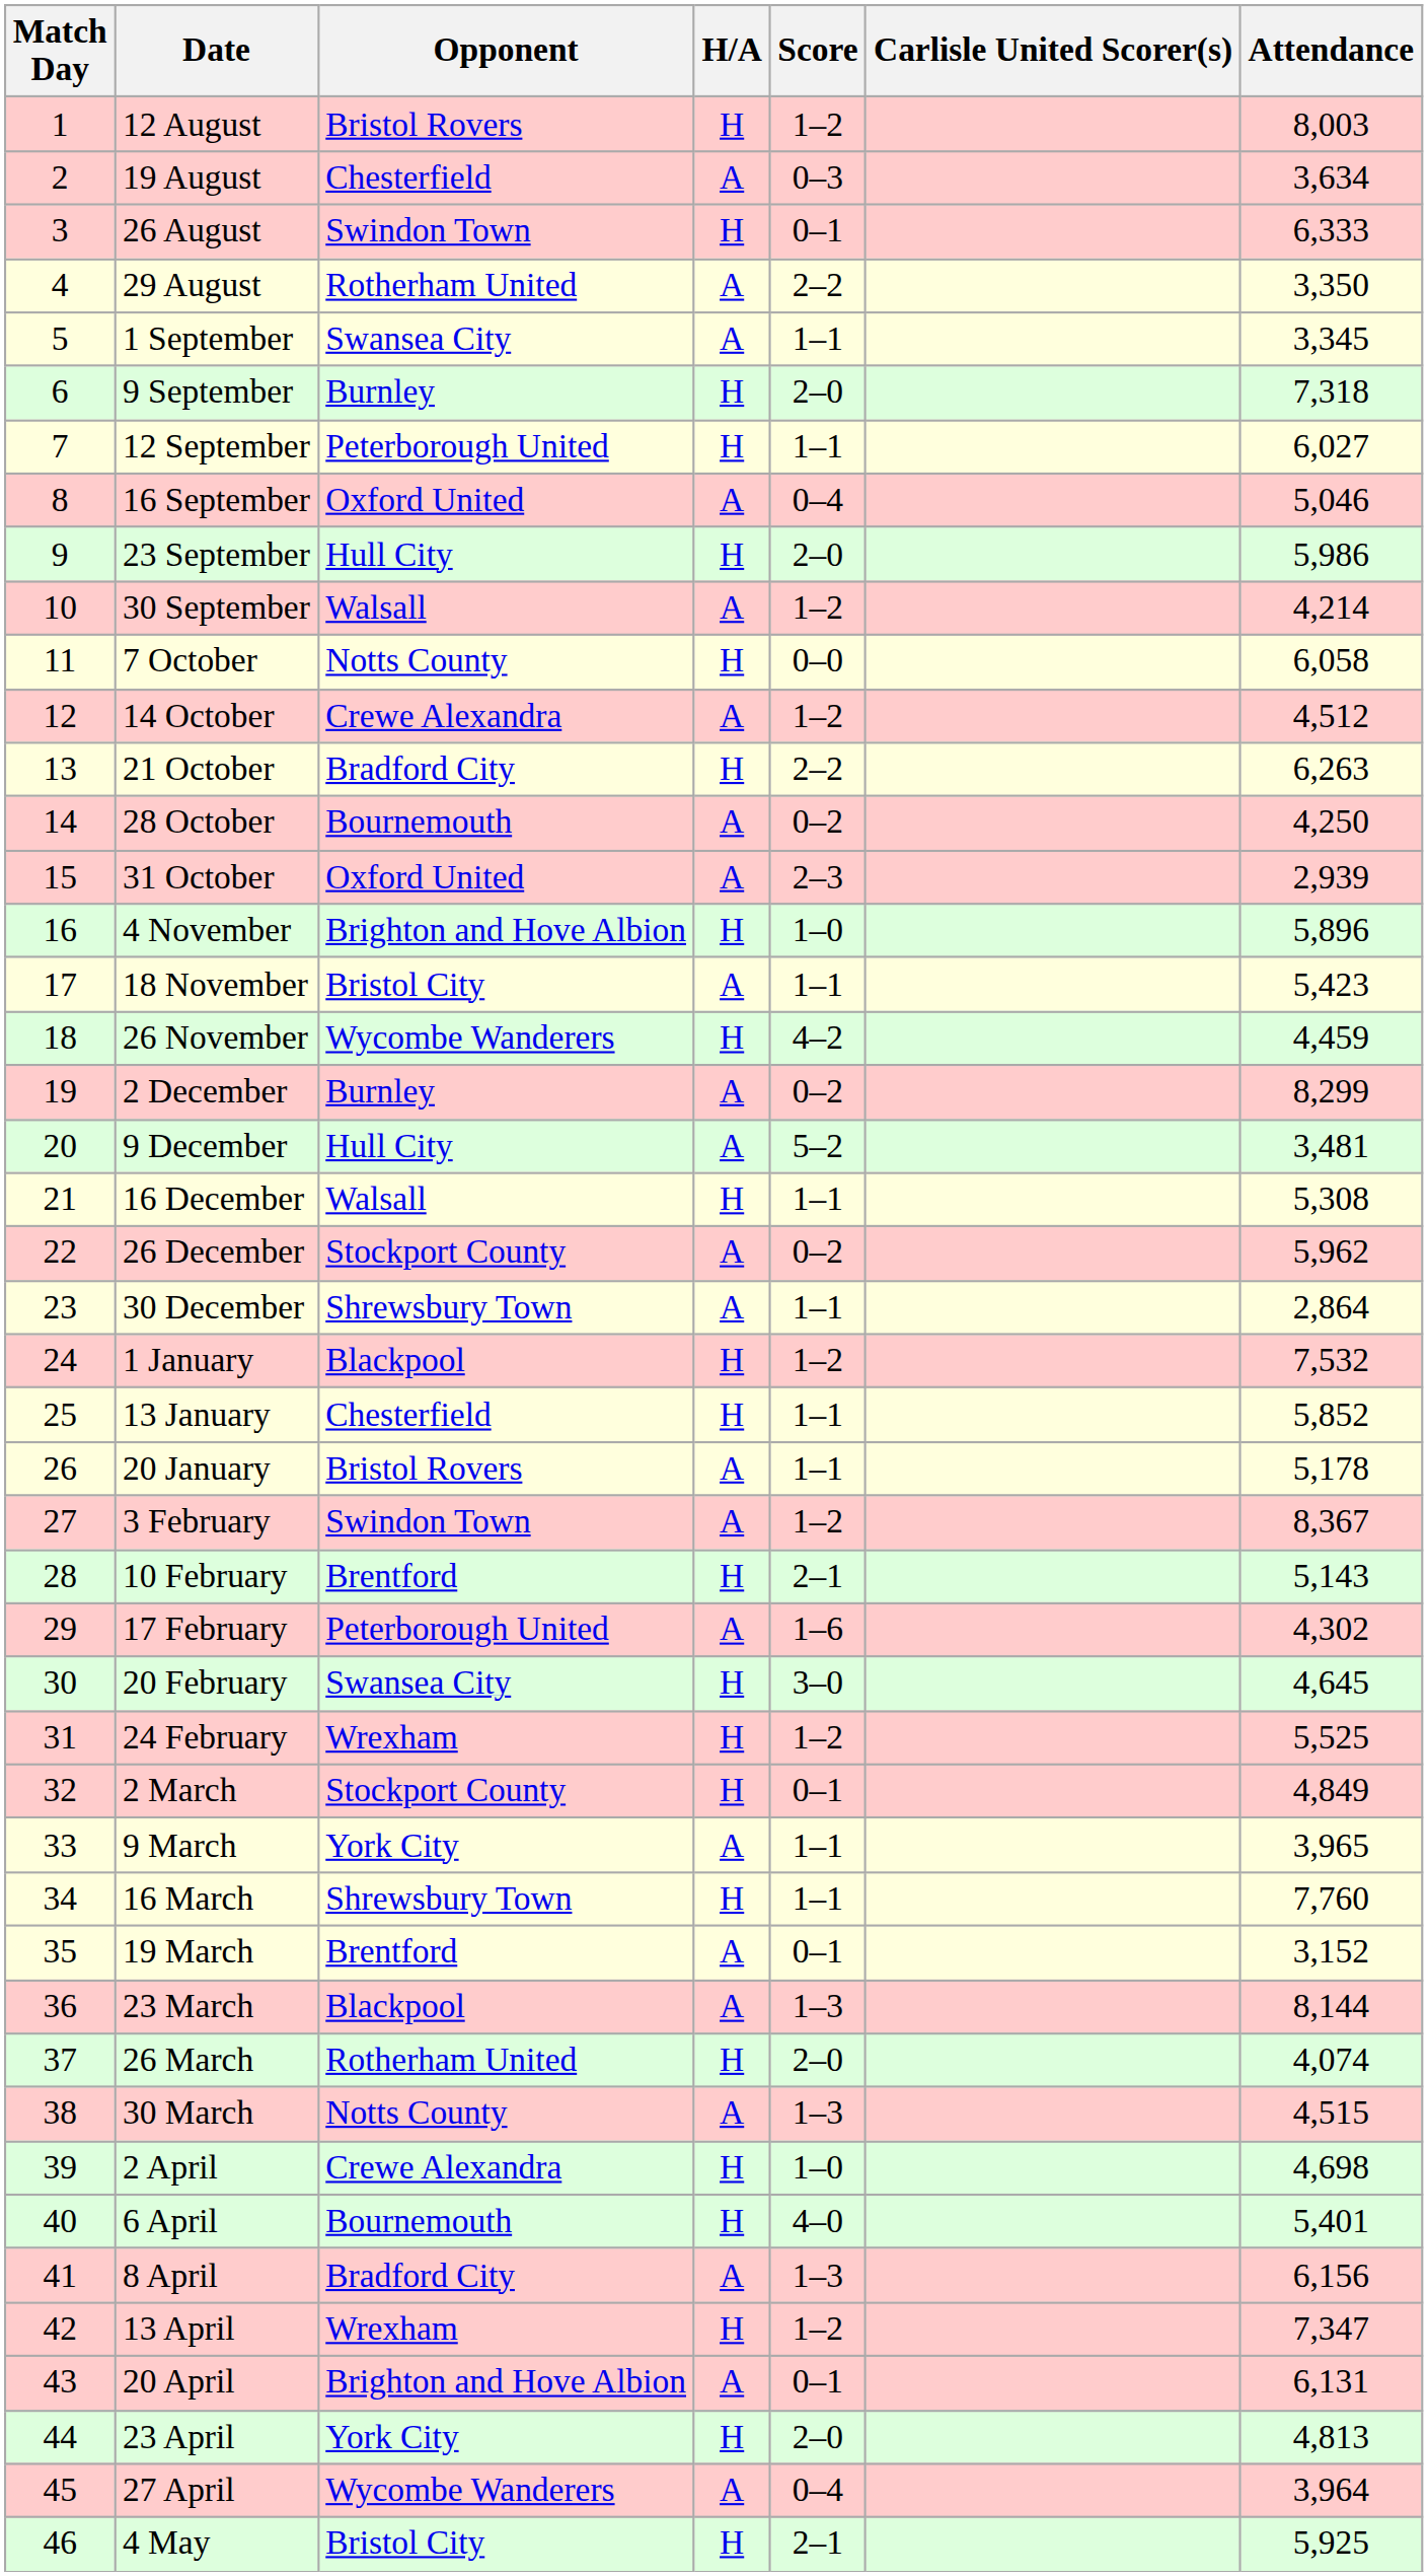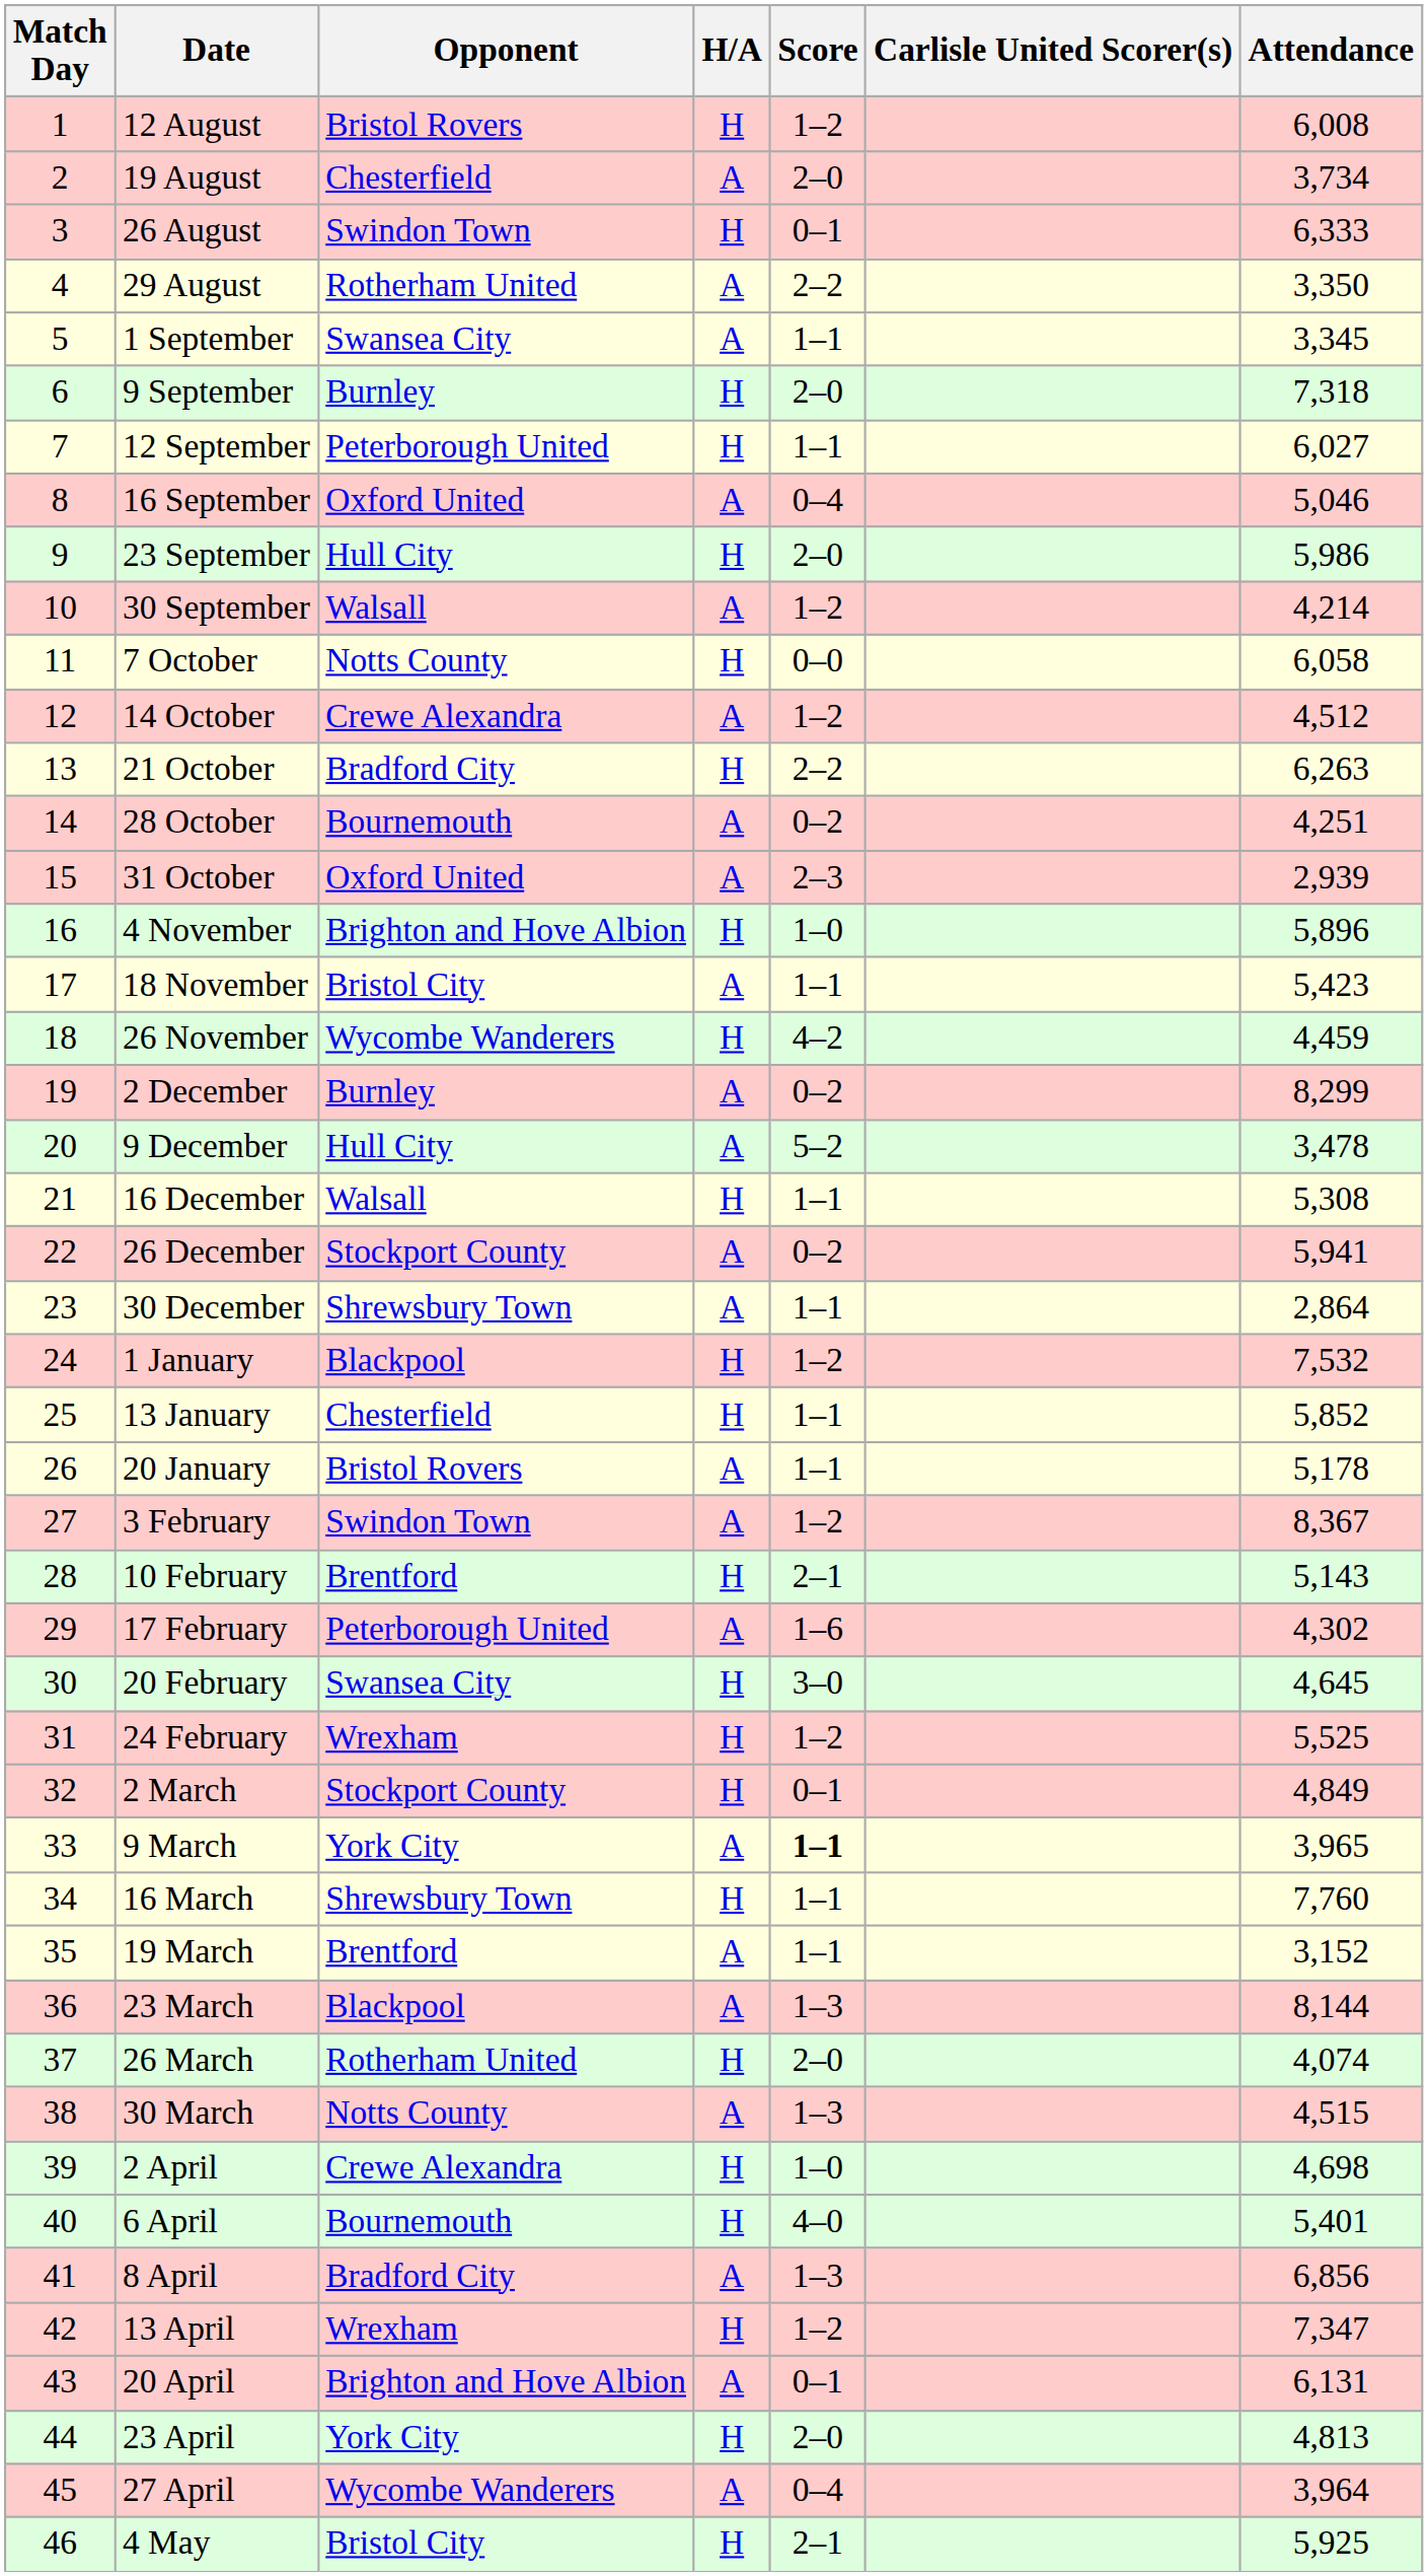 <table class="wikitable" style="text-align:center">
 <tr>
 <th>Match<br> Day</th>
 <th>Date</th>
 <th>Opponent</th>
 <th>H/A</th>
 <th>Score</th>
 <th>Carlisle United Scorer(s)</th>
 <th>Attendance</th>
 </tr>
 <tr bgcolor=#FFCCCC>
 <td>1</td>
 <td align=left>12 August</td>
 <td align=left><a href='#'>Bristol Rovers</a></td>
 <td><a href='#'>H</a></td>
 <td>1–2</td>
 <td align=left></td>
-<td>8,003</td>
+<td>6,008</td>
 </tr>
 <tr bgcolor=#FFCCCC>
 <td>2</td>
 <td align=left>19 August</td>
 <td align=left><a href='#'>Chesterfield</a></td>
 <td><a href='#'>A</a></td>
-<td>0–3</td>
+<td>2–0</td>
 <td align=left></td>
-<td>3,634</td>
+<td>3,734</td>
 </tr>
 <tr bgcolor=#FFCCCC>
 <td>3</td>
 <td align=left>26 August</td>
 <td align=left><a href='#'>Swindon Town</a></td>
 <td><a href='#'>H</a></td>
 <td>0–1</td>
 <td align=left></td>
 <td>6,333</td>
 </tr>
 <tr bgcolor=#ffffdd>
 <td>4</td>
 <td align=left>29 August</td>
 <td align=left><a href='#'>Rotherham United</a></td>
 <td><a href='#'>A</a></td>
 <td>2–2</td>
 <td align=left></td>
 <td>3,350</td>
 </tr>
 <tr bgcolor=#ffffdd>
 <td>5</td>
 <td align=left>1 September</td>
 <td align=left><a href='#'>Swansea City</a></td>
 <td><a href='#'>A</a></td>
 <td>1–1</td>
 <td align=left></td>
 <td>3,345</td>
 </tr>
 <tr bgcolor=#ddffdd>
 <td>6</td>
 <td align=left>9 September</td>
 <td align=left><a href='#'>Burnley</a></td>
 <td><a href='#'>H</a></td>
 <td>2–0</td>
 <td align=left></td>
 <td>7,318</td>
 </tr>
 <tr bgcolor=#ffffdd>
 <td>7</td>
 <td align=left>12 September</td>
 <td align=left><a href='#'>Peterborough United</a></td>
 <td><a href='#'>H</a></td>
 <td>1–1</td>
 <td align=left></td>
 <td>6,027</td>
 </tr>
 <tr bgcolor=#FFCCCC>
 <td>8</td>
 <td align=left>16 September</td>
 <td align=left><a href='#'>Oxford United</a></td>
 <td><a href='#'>A</a></td>
 <td>0–4</td>
 <td align=left></td>
 <td>5,046</td>
 </tr>
 <tr bgcolor=#ddffdd>
 <td>9</td>
 <td align=left>23 September</td>
 <td align=left><a href='#'>Hull City</a></td>
 <td><a href='#'>H</a></td>
 <td>2–0</td>
 <td align=left></td>
 <td>5,986</td>
 </tr>
 <tr bgcolor=#FFCCCC>
 <td>10</td>
 <td align=left>30 September</td>
 <td align=left><a href='#'>Walsall</a></td>
 <td><a href='#'>A</a></td>
 <td>1–2</td>
 <td align=left></td>
 <td>4,214</td>
 </tr>
 <tr bgcolor=#ffffdd>
 <td>11</td>
 <td align=left>7 October</td>
 <td align=left><a href='#'>Notts County</a></td>
 <td><a href='#'>H</a></td>
 <td>0–0</td>
 <td align=left></td>
 <td>6,058</td>
 </tr>
 <tr bgcolor=#FFCCCC>
 <td>12</td>
 <td align=left>14 October</td>
 <td align=left><a href='#'>Crewe Alexandra</a></td>
 <td><a href='#'>A</a></td>
 <td>1–2</td>
 <td align=left></td>
 <td>4,512</td>
 </tr>
 <tr bgcolor=#ffffdd>
 <td>13</td>
 <td align=left>21 October</td>
 <td align=left><a href='#'>Bradford City</a></td>
 <td><a href='#'>H</a></td>
 <td>2–2</td>
 <td align=left></td>
 <td>6,263</td>
 </tr>
 <tr bgcolor=#FFCCCC>
 <td>14</td>
 <td align=left>28 October</td>
 <td align=left><a href='#'>Bournemouth</a></td>
 <td><a href='#'>A</a></td>
 <td>0–2</td>
 <td align=left></td>
-<td>4,250</td>
+<td>4,251</td>
 </tr>
 <tr bgcolor=#FFCCCC>
 <td>15</td>
 <td align=left>31 October</td>
 <td align=left><a href='#'>Oxford United</a></td>
 <td><a href='#'>A</a></td>
 <td>2–3</td>
 <td align=left></td>
 <td>2,939</td>
 </tr>
 <tr bgcolor=#ddffdd>
 <td>16</td>
 <td align=left>4 November</td>
 <td align=left><a href='#'>Brighton and Hove Albion</a></td>
 <td><a href='#'>H</a></td>
 <td>1–0</td>
 <td align=left></td>
 <td>5,896</td>
 </tr>
 <tr bgcolor=#ffffdd>
 <td>17</td>
 <td align=left>18 November</td>
 <td align=left><a href='#'>Bristol City</a></td>
 <td><a href='#'>A</a></td>
 <td>1–1</td>
 <td align=left></td>
 <td>5,423</td>
 </tr>
 <tr bgcolor=#ddffdd>
 <td>18</td>
 <td align=left>26 November</td>
 <td align=left><a href='#'>Wycombe Wanderers</a></td>
 <td><a href='#'>H</a></td>
 <td>4–2</td>
 <td align=left></td>
 <td>4,459</td>
 </tr>
 <tr bgcolor=#FFCCCC>
 <td>19</td>
 <td align=left>2 December</td>
 <td align=left><a href='#'>Burnley</a></td>
 <td><a href='#'>A</a></td>
 <td>0–2</td>
 <td align=left></td>
 <td>8,299</td>
 </tr>
 <tr bgcolor=#ddffdd>
 <td>20</td>
 <td align=left>9 December</td>
 <td align=left><a href='#'>Hull City</a></td>
 <td><a href='#'>A</a></td>
 <td>5–2</td>
 <td align=left></td>
-<td>3,481</td>
+<td>3,478</td>
 </tr>
 <tr bgcolor=#ffffdd>
 <td>21</td>
 <td align=left>16 December</td>
 <td align=left><a href='#'>Walsall</a></td>
 <td><a href='#'>H</a></td>
 <td>1–1</td>
 <td align=left></td>
 <td>5,308</td>
 </tr>
 <tr bgcolor=#FFCCCC>
 <td>22</td>
 <td align=left>26 December</td>
 <td align=left><a href='#'>Stockport County</a></td>
 <td><a href='#'>A</a></td>
 <td>0–2</td>
 <td align=left></td>
-<td>5,962</td>
+<td>5,941</td>
 </tr>
 <tr bgcolor=#ffffdd>
 <td>23</td>
 <td align=left>30 December</td>
 <td align=left><a href='#'>Shrewsbury Town</a></td>
 <td><a href='#'>A</a></td>
 <td>1–1</td>
 <td align=left></td>
 <td>2,864</td>
 </tr>
 <tr bgcolor=#FFCCCC>
 <td>24</td>
 <td align=left>1 January</td>
 <td align=left><a href='#'>Blackpool</a></td>
 <td><a href='#'>H</a></td>
 <td>1–2</td>
 <td align=left></td>
 <td>7,532</td>
 </tr>
 <tr bgcolor=#ffffdd>
 <td>25</td>
 <td align=left>13 January</td>
 <td align=left><a href='#'>Chesterfield</a></td>
 <td><a href='#'>H</a></td>
 <td>1–1</td>
 <td align=left></td>
 <td>5,852</td>
 </tr>
 <tr bgcolor=#ffffdd>
 <td>26</td>
 <td align=left>20 January</td>
 <td align=left><a href='#'>Bristol Rovers</a></td>
 <td><a href='#'>A</a></td>
 <td>1–1</td>
 <td align=left></td>
 <td>5,178</td>
 </tr>
 <tr bgcolor=#FFCCCC>
 <td>27</td>
 <td align=left>3 February</td>
 <td align=left><a href='#'>Swindon Town</a></td>
 <td><a href='#'>A</a></td>
 <td>1–2</td>
 <td align=left></td>
 <td>8,367</td>
 </tr>
 <tr bgcolor=#ddffdd>
 <td>28</td>
 <td align=left>10 February</td>
 <td align=left><a href='#'>Brentford</a></td>
 <td><a href='#'>H</a></td>
 <td>2–1</td>
 <td align=left></td>
 <td>5,143</td>
 </tr>
 <tr bgcolor=#FFCCCC>
 <td>29</td>
 <td align=left>17 February</td>
 <td align=left><a href='#'>Peterborough United</a></td>
 <td><a href='#'>A</a></td>
 <td>1–6</td>
 <td align=left></td>
 <td>4,302</td>
 </tr>
 <tr bgcolor=#ddffdd>
 <td>30</td>
 <td align=left>20 February</td>
 <td align=left><a href='#'>Swansea City</a></td>
 <td><a href='#'>H</a></td>
 <td>3–0</td>
 <td align=left></td>
 <td>4,645</td>
 </tr>
 <tr bgcolor=#FFCCCC>
 <td>31</td>
 <td align=left>24 February</td>
 <td align=left><a href='#'>Wrexham</a></td>
 <td><a href='#'>H</a></td>
 <td>1–2</td>
 <td align=left></td>
 <td>5,525</td>
 </tr>
 <tr bgcolor=#FFCCCC>
 <td>32</td>
 <td align=left>2 March</td>
 <td align=left><a href='#'>Stockport County</a></td>
 <td><a href='#'>H</a></td>
 <td>0–1</td>
 <td align=left></td>
 <td>4,849</td>
 </tr>
 <tr bgcolor=#ffffdd>
 <td>33</td>
 <td align=left>9 March</td>
 <td align=left><a href='#'>York City</a></td>
 <td><a href='#'>A</a></td>
-<td>1–1</td>
+<td><strong>1–1</strong></td>
 <td align=left></td>
 <td>3,965</td>
 </tr>
 <tr bgcolor=#ffffdd>
 <td>34</td>
 <td align=left>16 March</td>
 <td align=left><a href='#'>Shrewsbury Town</a></td>
 <td><a href='#'>H</a></td>
 <td>1–1</td>
 <td align=left></td>
 <td>7,760</td>
 </tr>
 <tr bgcolor=#ffffdd>
 <td>35</td>
 <td align=left>19 March</td>
 <td align=left><a href='#'>Brentford</a></td>
 <td><a href='#'>A</a></td>
-<td>0–1</td>
+<td>1–1</td>
 <td align=left></td>
 <td>3,152</td>
 </tr>
 <tr bgcolor=#FFCCCC>
 <td>36</td>
 <td align=left>23 March</td>
 <td align=left><a href='#'>Blackpool</a></td>
 <td><a href='#'>A</a></td>
 <td>1–3</td>
 <td align=left></td>
 <td>8,144</td>
 </tr>
 <tr bgcolor=#ddffdd>
 <td>37</td>
 <td align=left>26 March</td>
 <td align=left><a href='#'>Rotherham United</a></td>
 <td><a href='#'>H</a></td>
 <td>2–0</td>
 <td align=left></td>
 <td>4,074</td>
 </tr>
 <tr bgcolor=#FFCCCC>
 <td>38</td>
 <td align=left>30 March</td>
 <td align=left><a href='#'>Notts County</a></td>
 <td><a href='#'>A</a></td>
 <td>1–3</td>
 <td align=left></td>
 <td>4,515</td>
 </tr>
 <tr bgcolor=#ddffdd>
 <td>39</td>
 <td align=left>2 April</td>
 <td align=left><a href='#'>Crewe Alexandra</a></td>
 <td><a href='#'>H</a></td>
 <td>1–0</td>
 <td align=left></td>
 <td>4,698</td>
 </tr>
 <tr bgcolor=#ddffdd>
 <td>40</td>
 <td align=left>6 April</td>
 <td align=left><a href='#'>Bournemouth</a></td>
 <td><a href='#'>H</a></td>
 <td>4–0</td>
 <td align=left></td>
 <td>5,401</td>
 </tr>
 <tr bgcolor=#FFCCCC>
 <td>41</td>
 <td align=left>8 April</td>
 <td align=left><a href='#'>Bradford City</a></td>
 <td><a href='#'>A</a></td>
 <td>1–3</td>
 <td align=left></td>
-<td>6,156</td>
+<td>6,856</td>
 </tr>
 <tr bgcolor=#FFCCCC>
 <td>42</td>
 <td align=left>13 April</td>
 <td align=left><a href='#'>Wrexham</a></td>
 <td><a href='#'>H</a></td>
 <td>1–2</td>
 <td align=left></td>
 <td>7,347</td>
 </tr>
 <tr bgcolor=#FFCCCC>
 <td>43</td>
 <td align=left>20 April</td>
 <td align=left><a href='#'>Brighton and Hove Albion</a></td>
 <td><a href='#'>A</a></td>
 <td>0–1</td>
 <td align=left></td>
 <td>6,131</td>
 </tr>
 <tr bgcolor=#ddffdd>
 <td>44</td>
 <td align=left>23 April</td>
 <td align=left><a href='#'>York City</a></td>
 <td><a href='#'>H</a></td>
 <td>2–0</td>
 <td align=left></td>
 <td>4,813</td>
 </tr>
 <tr bgcolor=#FFCCCC>
 <td>45</td>
 <td align=left>27 April</td>
 <td align=left><a href='#'>Wycombe Wanderers</a></td>
 <td><a href='#'>A</a></td>
 <td>0–4</td>
 <td align=left></td>
 <td>3,964</td>
 </tr>
 <tr bgcolor=#ddffdd>
 <td>46</td>
 <td align=left>4 May</td>
 <td align=left><a href='#'>Bristol City</a></td>
 <td><a href='#'>H</a></td>
 <td>2–1</td>
 <td align=left></td>
 <td>5,925</td>
 </tr>
 </table>
